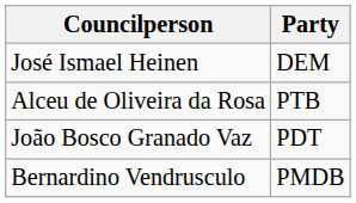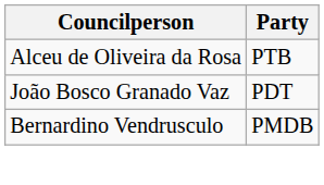 <table class="wikitable">
 <tr>
 <th>Councilperson</th>
 <th>Party</th>
-</tr>
-<tr>
-<td>José Ismael Heinen</td>
-<td>DEM</td>
 </tr>
 <tr>
 <td>Alceu de Oliveira da Rosa</td>
 <td>PTB</td>
 </tr>
 <tr>
 <td>João Bosco Granado Vaz</td>
 <td>PDT</td>
 </tr>
 <tr>
 <td>Bernardino Vendrusculo</td>
 <td>PMDB</td>
 </tr>
 </table>
